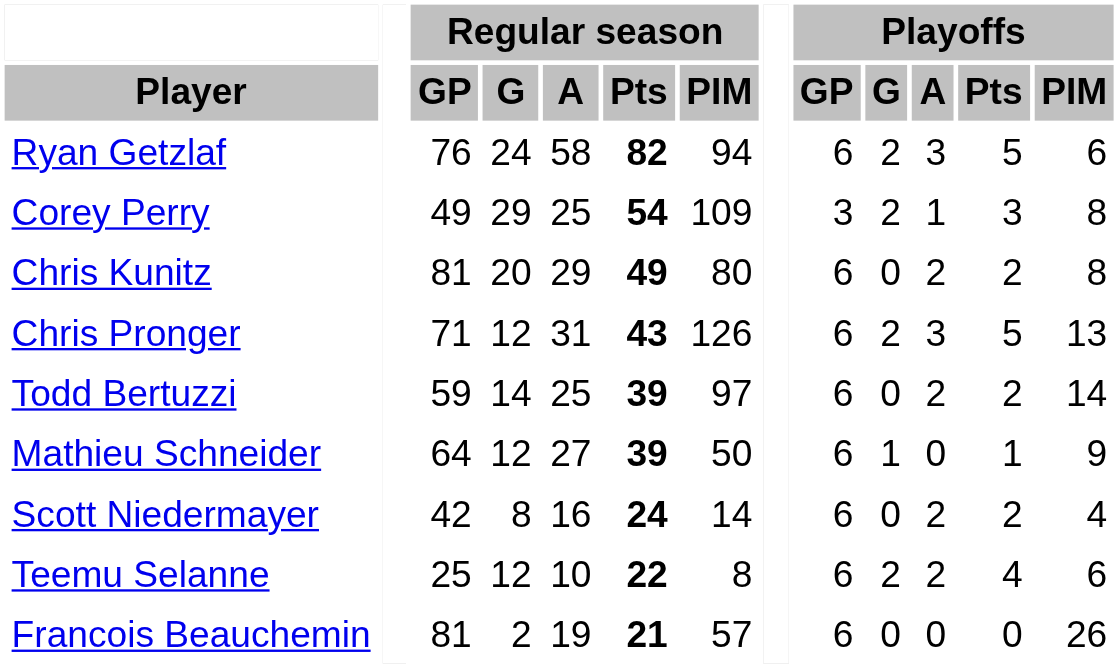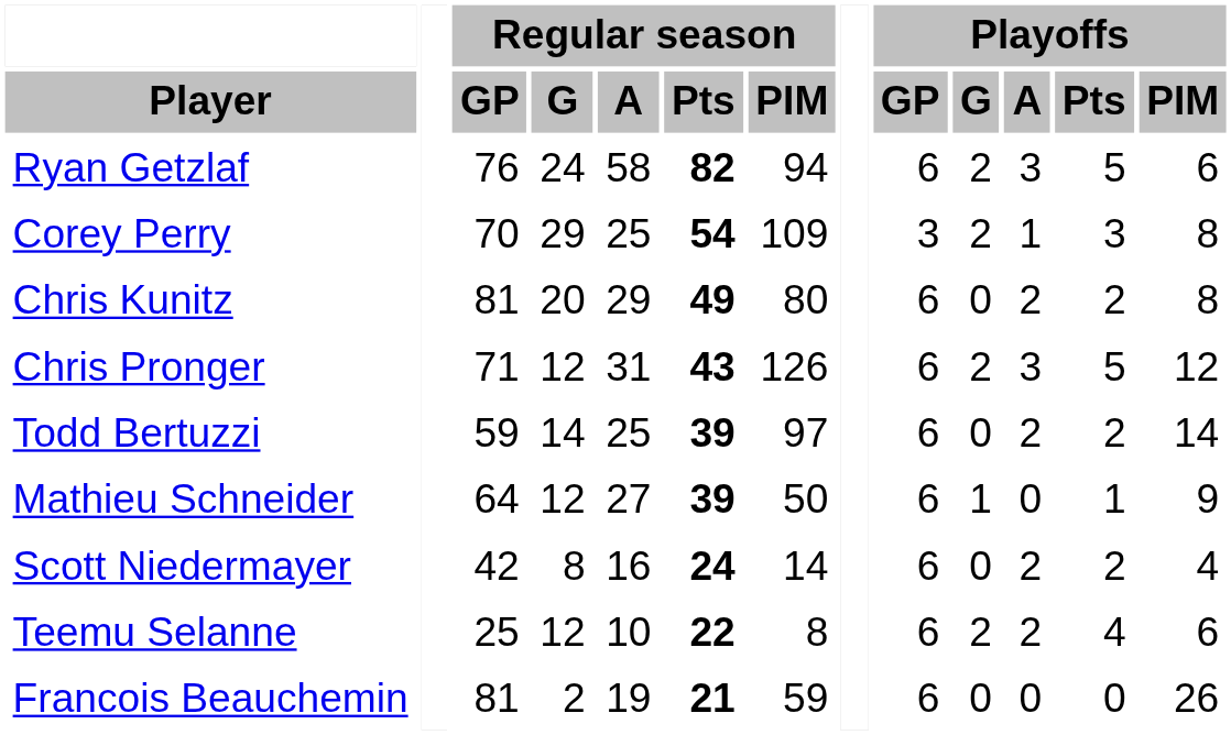 <table BORDER="0" CELLPADDING="3" CELLSPACING="2" ID="Table1">
 <tr ALIGN="center" bgcolor="#c0c0c0">
 <th ALIGN="center" colspan="1" bgcolor="#ffffff"> </th>
 <th ALIGN="center" rowspan="99" bgcolor="#ffffff"> </th>
 <th ALIGN="center" colspan="5">Regular season</th>
 <th ALIGN="center" rowspan="99" bgcolor="#ffffff"> </th>
 <th ALIGN="center" colspan="5">Playoffs</th>
 </tr>
 <tr ALIGN="center" bgcolor="#c0c0c0">
 <th ALIGN="center">Player</th>
 <th ALIGN="center">GP</th>
 <th ALIGN="center">G</th>
 <th ALIGN="center">A</th>
 <th ALIGN="center">Pts</th>
 <th ALIGN="center">PIM</th>
 <th ALIGN="center">GP</th>
 <th ALIGN="center">G</th>
 <th ALIGN="center">A</th>
 <th ALIGN="center">Pts</th>
 <th ALIGN="center">PIM</th>
 </tr>
 <tr ALIGN="right">
 <td ALIGN="left"><a href='#'>Ryan Getzlaf</a></td>
 <td>76</td>
 <td>24</td>
 <td>58</td>
 <td><strong>82</strong></td>
 <td>94</td>
 <td>6</td>
 <td>2</td>
 <td>3</td>
 <td>5</td>
 <td>6</td>
 </tr>
 <tr ALIGN="right">
 <td ALIGN="left"><a href='#'>Corey Perry</a></td>
-<td>49</td>
+<td>70</td>
 <td>29</td>
 <td>25</td>
 <td><strong>54</strong></td>
 <td>109</td>
 <td>3</td>
 <td>2</td>
 <td>1</td>
 <td>3</td>
 <td>8</td>
 </tr>
 <tr ALIGN="right">
 <td ALIGN="left"><a href='#'>Chris Kunitz</a></td>
 <td>81</td>
 <td>20</td>
 <td>29</td>
 <td><strong>49</strong></td>
 <td>80</td>
 <td>6</td>
 <td>0</td>
 <td>2</td>
 <td>2</td>
 <td>8</td>
 </tr>
 <tr ALIGN="right">
 <td ALIGN="left"><a href='#'>Chris Pronger</a></td>
 <td>71</td>
 <td>12</td>
 <td>31</td>
 <td><strong>43</strong></td>
 <td>126</td>
 <td>6</td>
 <td>2</td>
 <td>3</td>
 <td>5</td>
-<td>13</td>
+<td>12</td>
 </tr>
 <tr ALIGN="right">
 <td ALIGN="left"><a href='#'>Todd Bertuzzi</a></td>
 <td>59</td>
 <td>14</td>
 <td>25</td>
 <td><strong>39</strong></td>
 <td>97</td>
 <td>6</td>
 <td>0</td>
 <td>2</td>
 <td>2</td>
 <td>14</td>
 </tr>
 <tr ALIGN="right">
 <td ALIGN="left"><a href='#'>Mathieu Schneider</a></td>
 <td>64</td>
 <td>12</td>
 <td>27</td>
 <td><strong>39</strong></td>
 <td>50</td>
 <td>6</td>
 <td>1</td>
 <td>0</td>
 <td>1</td>
 <td>9</td>
 </tr>
 <tr ALIGN="right">
 <td align="left"><a href='#'>Scott Niedermayer</a></td>
 <td>42</td>
 <td>8</td>
 <td>16</td>
 <td><strong>24</strong></td>
 <td>14</td>
 <td>6</td>
 <td>0</td>
 <td>2</td>
 <td>2</td>
 <td>4</td>
 </tr>
 <tr ALIGN="right">
 <td ALIGN="left"><a href='#'>Teemu Selanne</a></td>
 <td>25</td>
 <td>12</td>
 <td>10</td>
 <td><strong>22</strong></td>
 <td>8</td>
 <td>6</td>
 <td>2</td>
 <td>2</td>
 <td>4</td>
 <td>6</td>
 </tr>
 <tr ALIGN="right">
 <td ALIGN="left"><a href='#'>Francois Beauchemin</a></td>
 <td>81</td>
 <td>2</td>
 <td>19</td>
 <td><strong>21</strong></td>
-<td>57</td>
+<td>59</td>
 <td>6</td>
 <td>0</td>
 <td>0</td>
 <td>0</td>
 <td>26</td>
 </tr>
 </table>
